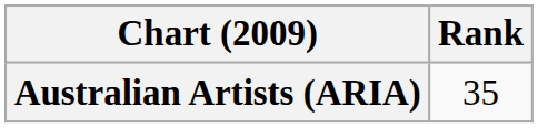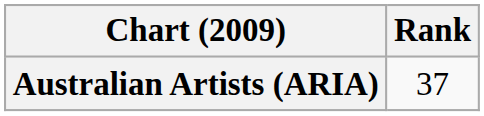 <table class="wikitable plainrowheaders" style="text-align:center;">
 <tr>
 <th scope="col">Chart (2009)</th>
 <th scope="col">Rank</th>
 </tr>
 <tr>
 <th scope="row">Australian Artists (ARIA)</th>
-<td>35</td>
+<td>37</td>
 </tr>
 </table>
